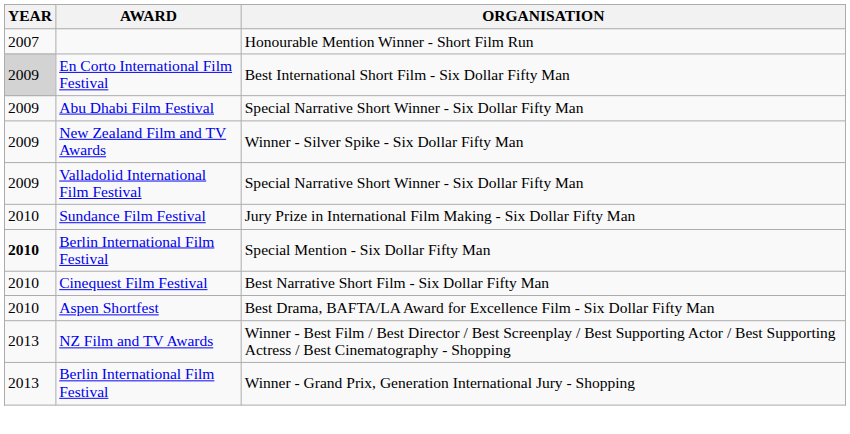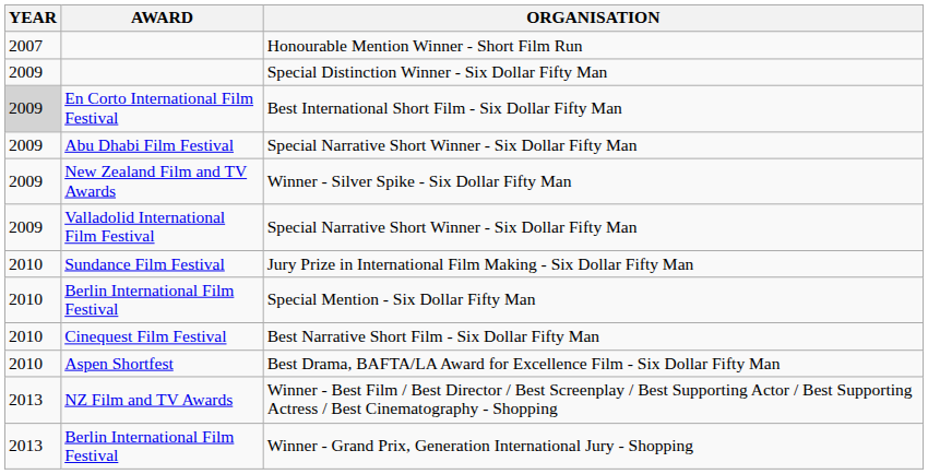 <table class="wikitable">
 <tr>
 <th>YEAR</th>
 <th>AWARD</th>
 <th>ORGANISATION</th>
 </tr>
 <tr>
 <td>2007</td>
 <td></td>
 <td>Honourable Mention Winner - Short Film Run</td>
+</tr>
+<tr>
+<td>2009</td>
+<td></td>
+<td>Special Distinction Winner - Six Dollar Fifty Man</td>
 </tr>
 <tr>
 <td style="background: lightgrey;">2009</td>
 <td><a href='#'>En Corto International Film Festival</a></td>
 <td>Best International Short Film - Six Dollar Fifty Man</td>
 </tr>
 <tr>
 <td>2009</td>
 <td><a href='#'>Abu Dhabi Film Festival</a></td>
 <td>Special Narrative Short Winner - Six Dollar Fifty Man</td>
 </tr>
 <tr>
 <td>2009</td>
 <td><a href='#'>New Zealand Film and TV Awards</a></td>
 <td>Winner - Silver Spike - Six Dollar Fifty Man</td>
 </tr>
 <tr>
 <td>2009</td>
 <td><a href='#'>Valladolid International Film Festival</a></td>
 <td>Special Narrative Short Winner - Six Dollar Fifty Man</td>
 </tr>
 <tr>
 <td>2010</td>
 <td><a href='#'>Sundance Film Festival</a></td>
 <td>Jury Prize in International Film Making - Six Dollar Fifty Man</td>
 </tr>
 <tr>
-<td><strong>2010</strong></td>
+<td>2010</td>
 <td><a href='#'>Berlin International Film Festival</a></td>
 <td>Special Mention - Six Dollar Fifty Man</td>
 </tr>
 <tr>
 <td>2010</td>
 <td><a href='#'>Cinequest Film Festival</a></td>
 <td>Best Narrative Short Film - Six Dollar Fifty Man</td>
 </tr>
 <tr>
 <td>2010</td>
 <td><a href='#'>Aspen Shortfest</a></td>
 <td>Best Drama, BAFTA/LA Award for Excellence Film - Six Dollar Fifty Man</td>
 </tr>
 <tr>
 <td>2013</td>
 <td><a href='#'>NZ Film and TV Awards</a></td>
 <td>Winner - Best Film / Best Director / Best Screenplay / Best Supporting Actor / Best Supporting Actress / Best Cinematography - Shopping</td>
 </tr>
 <tr>
 <td>2013</td>
 <td><a href='#'>Berlin International Film Festival</a></td>
 <td>Winner - Grand Prix, Generation International Jury - Shopping</td>
 </tr>
 </table>
